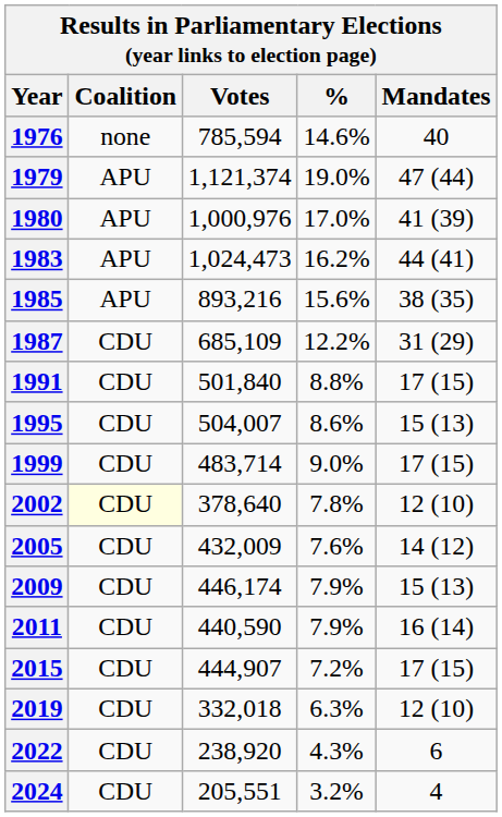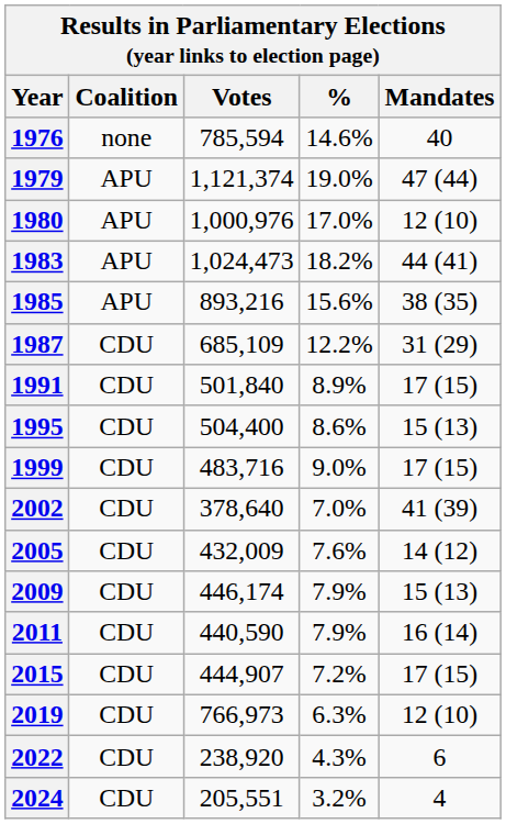 <table class="wikitable" style="text-align:center">
 <tr>
 <th colspan="10"><strong>Results in Parliamentary Elections<br> <small>(year links to election page)</small></strong></th>
 </tr>
 <tr>
 <th style="width: 20px">Year</th>
 <th style="width: 20px">Coalition</th>
 <th style="width: 60px">Votes</th>
 <th style="width: 20px">%</th>
 <th style="width: 20px">Mandates</th>
 </tr>
 <tr>
 <th><a href='#'>1976</a></th>
 <td>none</td>
 <td>785,594</td>
 <td>14.6%</td>
 <td>40</td>
 </tr>
 <tr>
 <th><a href='#'>1979</a></th>
 <td>APU</td>
 <td>1,121,374</td>
 <td>19.0%</td>
 <td>47 (44)</td>
 </tr>
 <tr>
 <th><a href='#'>1980</a></th>
 <td>APU</td>
 <td>1,000,976</td>
 <td>17.0%</td>
-<td>41 (39)</td>
+<td>12 (10)</td>
 </tr>
 <tr>
 <th><a href='#'>1983</a></th>
 <td>APU</td>
 <td>1,024,473</td>
-<td>16.2%</td>
+<td>18.2%</td>
 <td>44 (41)</td>
 </tr>
 <tr>
 <th><a href='#'>1985</a></th>
 <td>APU</td>
 <td>893,216</td>
 <td>15.6%</td>
 <td>38 (35)</td>
 </tr>
 <tr>
 <th><a href='#'>1987</a></th>
 <td>CDU</td>
 <td>685,109</td>
 <td>12.2%</td>
 <td>31 (29)</td>
 </tr>
 <tr>
 <th><a href='#'>1991</a></th>
 <td>CDU</td>
 <td>501,840</td>
-<td>8.8%</td>
+<td>8.9%</td>
 <td>17 (15)</td>
 </tr>
 <tr>
 <th><a href='#'>1995</a></th>
 <td>CDU</td>
-<td>504,007</td>
+<td>504,400</td>
 <td>8.6%</td>
 <td>15 (13)</td>
 </tr>
 <tr>
 <th><a href='#'>1999</a></th>
 <td>CDU</td>
-<td>483,714</td>
+<td>483,716</td>
 <td>9.0%</td>
 <td>17 (15)</td>
 </tr>
 <tr>
 <th><a href='#'>2002</a></th>
-<td style="background: lightyellow;">CDU</td>
+<td>CDU</td>
 <td>378,640</td>
-<td>7.8%</td>
-<td>12 (10)</td>
+<td>7.0%</td>
+<td>41 (39)</td>
 </tr>
 <tr>
 <th><a href='#'>2005</a></th>
 <td>CDU</td>
 <td>432,009</td>
 <td>7.6%</td>
 <td>14 (12)</td>
 </tr>
 <tr>
 <th><a href='#'>2009</a></th>
 <td>CDU</td>
 <td>446,174</td>
 <td>7.9%</td>
 <td>15 (13)</td>
 </tr>
 <tr>
 <th><a href='#'>2011</a></th>
 <td>CDU</td>
 <td>440,590</td>
 <td>7.9%</td>
 <td>16 (14)</td>
 </tr>
 <tr>
 <th><a href='#'>2015</a></th>
 <td>CDU</td>
 <td>444,907</td>
 <td>7.2%</td>
 <td>17 (15)</td>
 </tr>
 <tr>
 <th><a href='#'>2019</a></th>
 <td>CDU</td>
-<td>332,018</td>
+<td>766,973</td>
 <td>6.3%</td>
 <td>12 (10)</td>
 </tr>
 <tr>
 <th><a href='#'>2022</a></th>
 <td>CDU</td>
 <td>238,920</td>
 <td>4.3%</td>
 <td>6</td>
 </tr>
 <tr>
 <th><a href='#'>2024</a></th>
 <td>CDU</td>
 <td>205,551</td>
 <td>3.2%</td>
 <td>4</td>
 </tr>
 </table>
